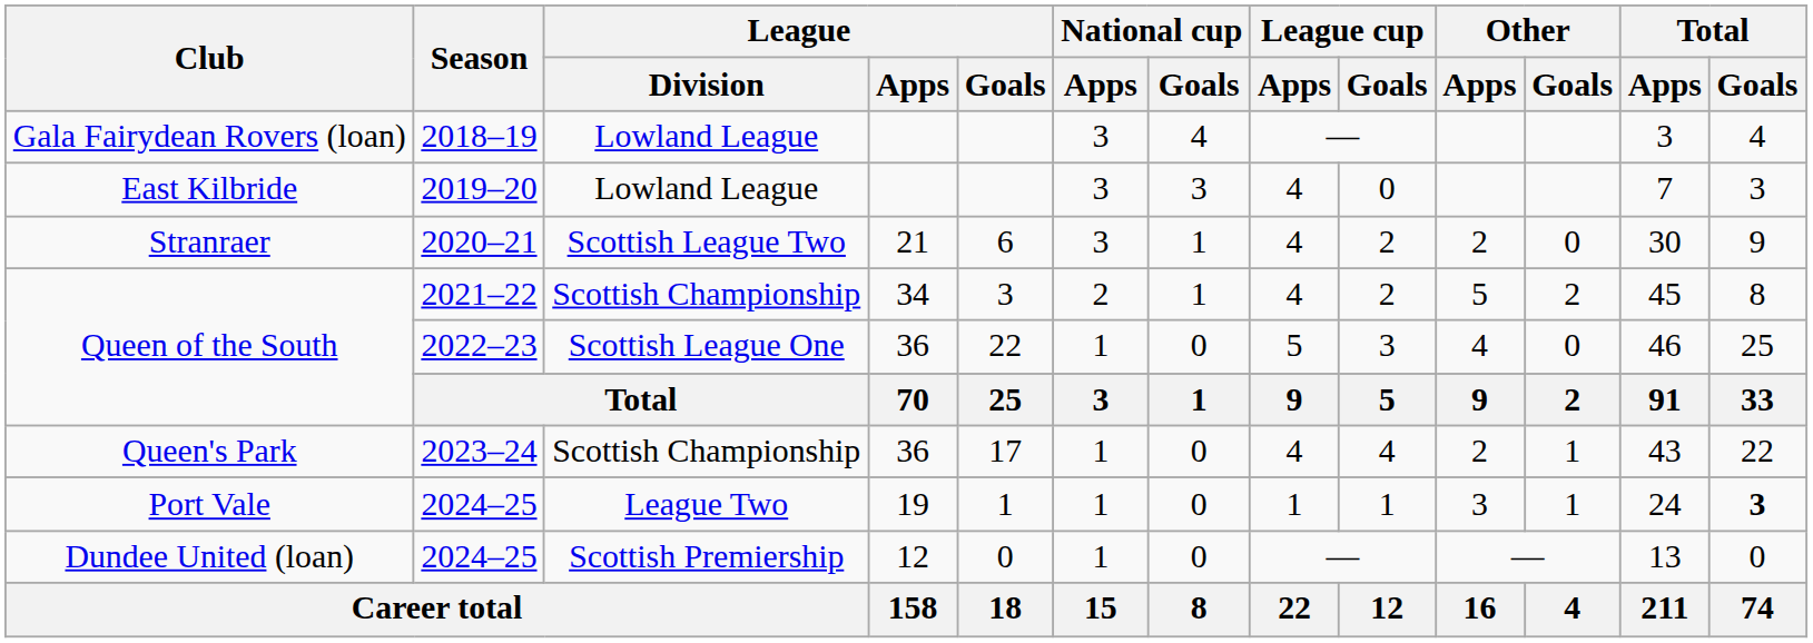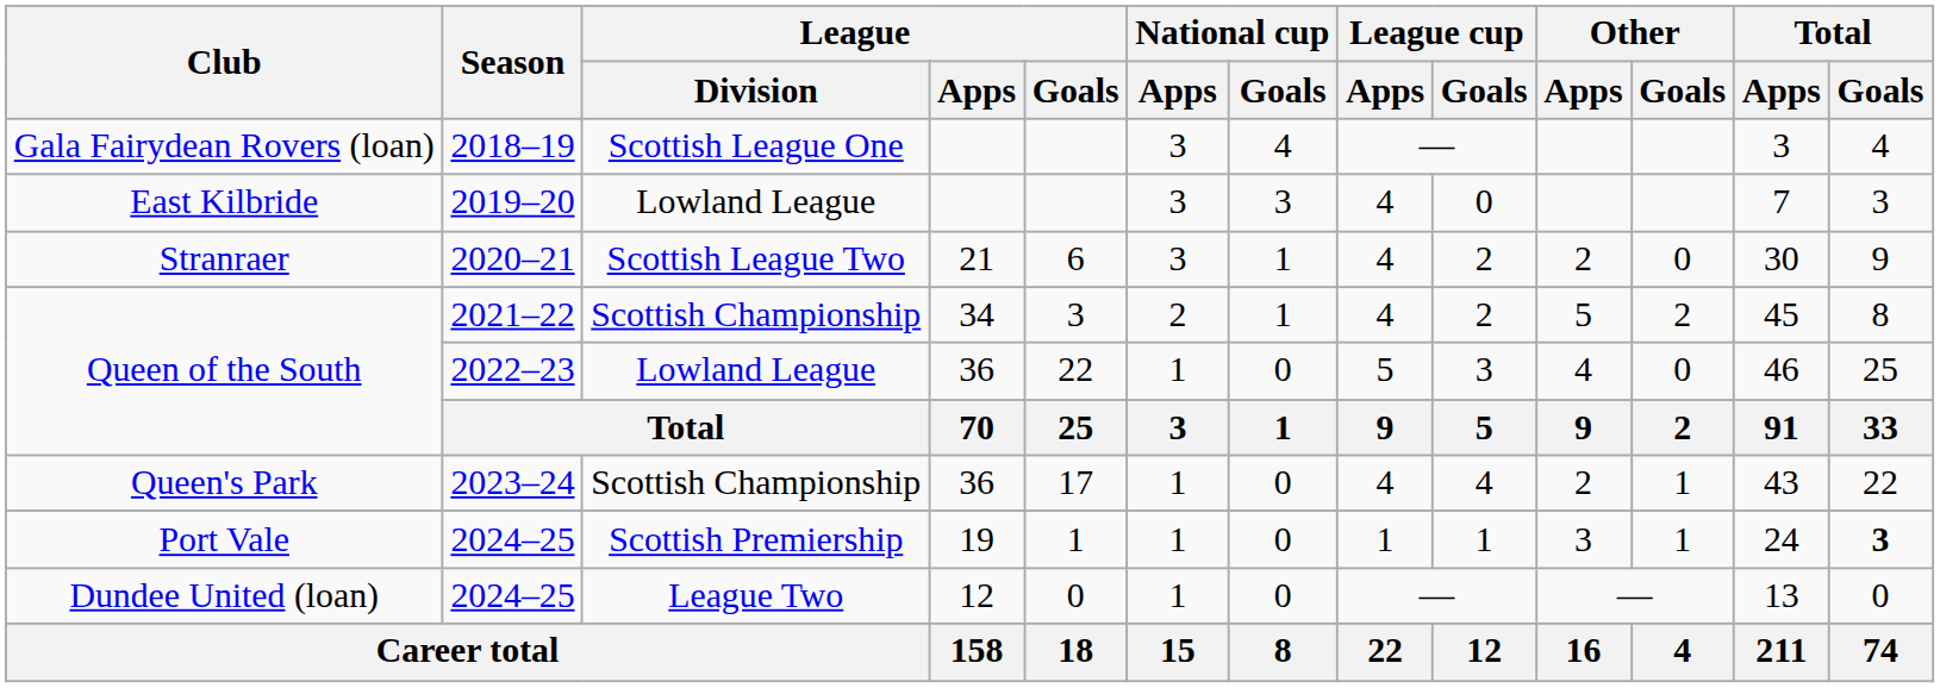 <table class="wikitable" style="text-align:center;">
 <tr>
 <th rowspan="2">Club</th>
 <th rowspan="2">Season</th>
 <th colspan="3">League</th>
 <th colspan="2">National cup</th>
 <th colspan="2">League cup</th>
 <th colspan="2">Other</th>
 <th colspan="2">Total</th>
 </tr>
 <tr>
 <th>Division</th>
 <th>Apps</th>
 <th>Goals</th>
 <th>Apps</th>
 <th>Goals</th>
 <th>Apps</th>
 <th>Goals</th>
 <th>Apps</th>
 <th>Goals</th>
 <th>Apps</th>
 <th>Goals</th>
 </tr>
 <tr>
 <td><a href='#'>Gala Fairydean Rovers</a> (loan)</td>
 <td><a href='#'>2018–19</a></td>
-<td><a href='#'>Lowland League</a></td>
+<td><a href='#'>Scottish League One</a></td>
 <td></td>
 <td></td>
 <td>3</td>
 <td>4</td>
 <td colspan="2">—</td>
 <td></td>
 <td></td>
 <td>3</td>
 <td>4</td>
 </tr>
 <tr>
 <td><a href='#'>East Kilbride</a></td>
 <td><a href='#'>2019–20</a></td>
 <td>Lowland League</td>
 <td></td>
 <td></td>
 <td>3</td>
 <td>3</td>
 <td>4</td>
 <td>0</td>
 <td></td>
 <td></td>
 <td>7</td>
 <td>3</td>
 </tr>
 <tr>
 <td><a href='#'>Stranraer</a></td>
 <td><a href='#'>2020–21</a></td>
 <td><a href='#'>Scottish League Two</a></td>
 <td>21</td>
 <td>6</td>
 <td>3</td>
 <td>1</td>
 <td>4</td>
 <td>2</td>
 <td>2</td>
 <td>0</td>
 <td>30</td>
 <td>9</td>
 </tr>
 <tr>
 <td rowspan="3"><a href='#'>Queen of the South</a></td>
 <td><a href='#'>2021–22</a></td>
 <td><a href='#'>Scottish Championship</a></td>
 <td>34</td>
 <td>3</td>
 <td>2</td>
 <td>1</td>
 <td>4</td>
 <td>2</td>
 <td>5</td>
 <td>2</td>
 <td>45</td>
 <td>8</td>
 </tr>
 <tr>
 <td><a href='#'>2022–23</a></td>
-<td><a href='#'>Scottish League One</a></td>
+<td><a href='#'>Lowland League</a></td>
 <td>36</td>
 <td>22</td>
 <td>1</td>
 <td>0</td>
 <td>5</td>
 <td>3</td>
 <td>4</td>
 <td>0</td>
 <td>46</td>
 <td>25</td>
 </tr>
 <tr>
 <th colspan="2">Total</th>
 <th>70</th>
 <th>25</th>
 <th>3</th>
 <th>1</th>
 <th>9</th>
 <th>5</th>
 <th>9</th>
 <th>2</th>
 <th>91</th>
 <th>33</th>
 </tr>
 <tr>
 <td><a href='#'>Queen's Park</a></td>
 <td><a href='#'>2023–24</a></td>
 <td>Scottish Championship</td>
 <td>36</td>
 <td>17</td>
 <td>1</td>
 <td>0</td>
 <td>4</td>
 <td>4</td>
 <td>2</td>
 <td>1</td>
 <td>43</td>
 <td>22</td>
 </tr>
 <tr>
 <td><a href='#'>Port Vale</a></td>
 <td><a href='#'>2024–25</a></td>
-<td><a href='#'>League Two</a></td>
+<td><a href='#'>Scottish Premiership</a></td>
 <td>19</td>
 <td>1</td>
 <td>1</td>
 <td>0</td>
 <td>1</td>
 <td>1</td>
 <td>3</td>
 <td>1</td>
 <td>24</td>
 <td><strong>3</strong></td>
 </tr>
 <tr>
 <td><a href='#'>Dundee United</a> (loan)</td>
 <td><a href='#'>2024–25</a></td>
-<td><a href='#'>Scottish Premiership</a></td>
+<td><a href='#'>League Two</a></td>
 <td>12</td>
 <td>0</td>
 <td>1</td>
 <td>0</td>
 <td colspan="2">—</td>
 <td colspan="2">—</td>
 <td>13</td>
 <td>0</td>
 </tr>
 <tr>
 <th colspan="3">Career total</th>
 <th>158</th>
 <th>18</th>
 <th>15</th>
 <th>8</th>
 <th>22</th>
 <th>12</th>
 <th>16</th>
 <th>4</th>
 <th>211</th>
 <th>74</th>
 </tr>
 </table>
